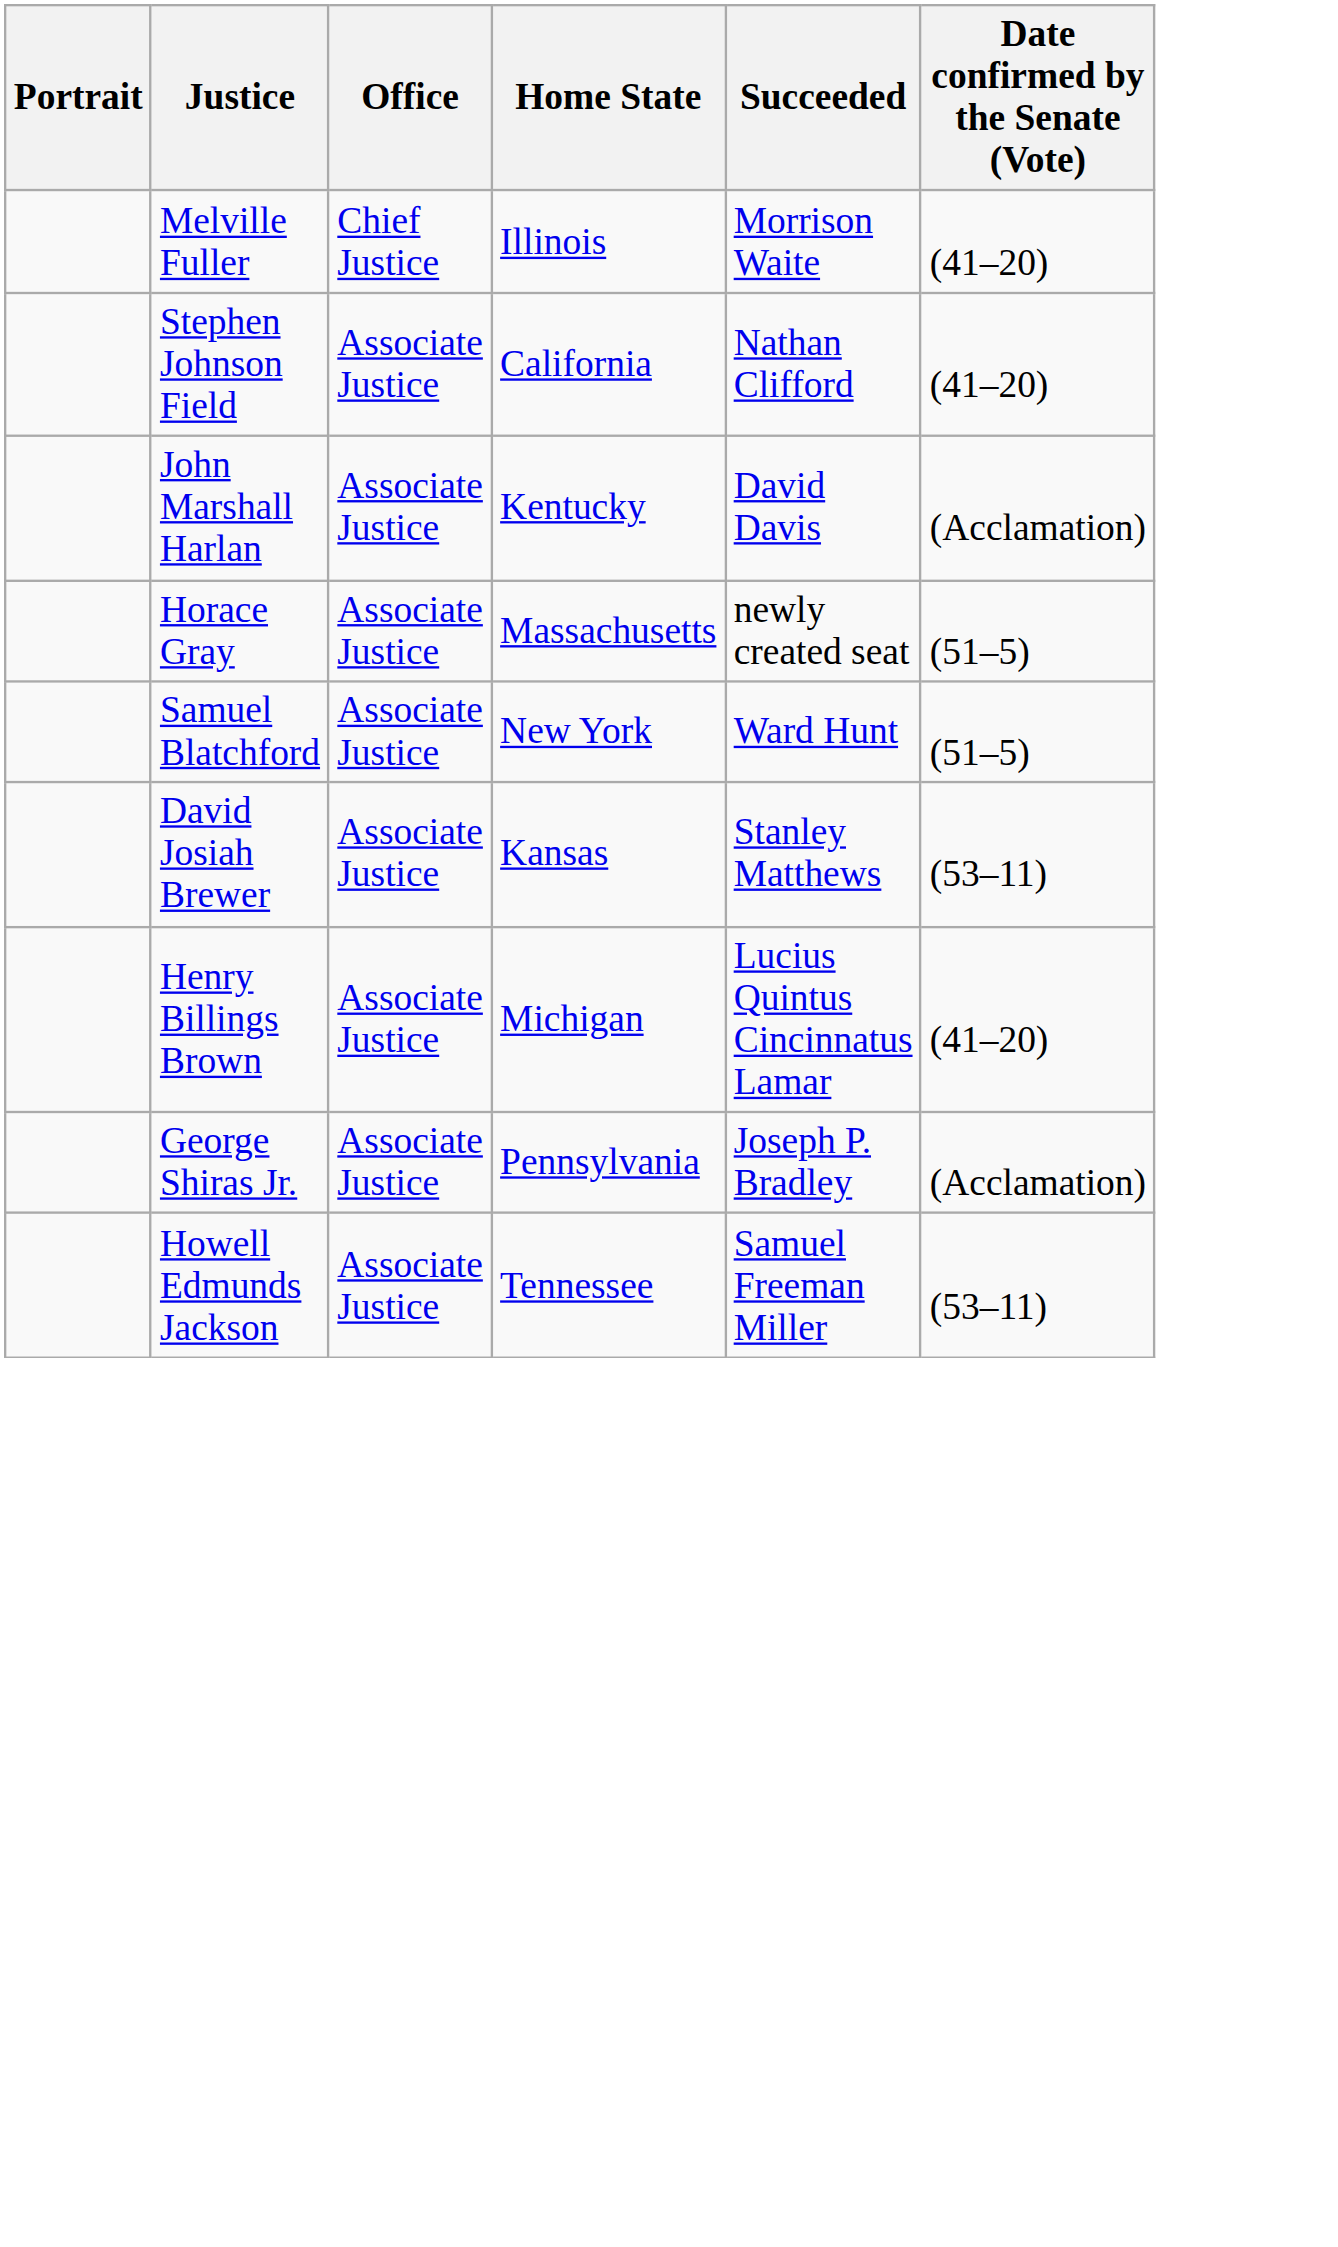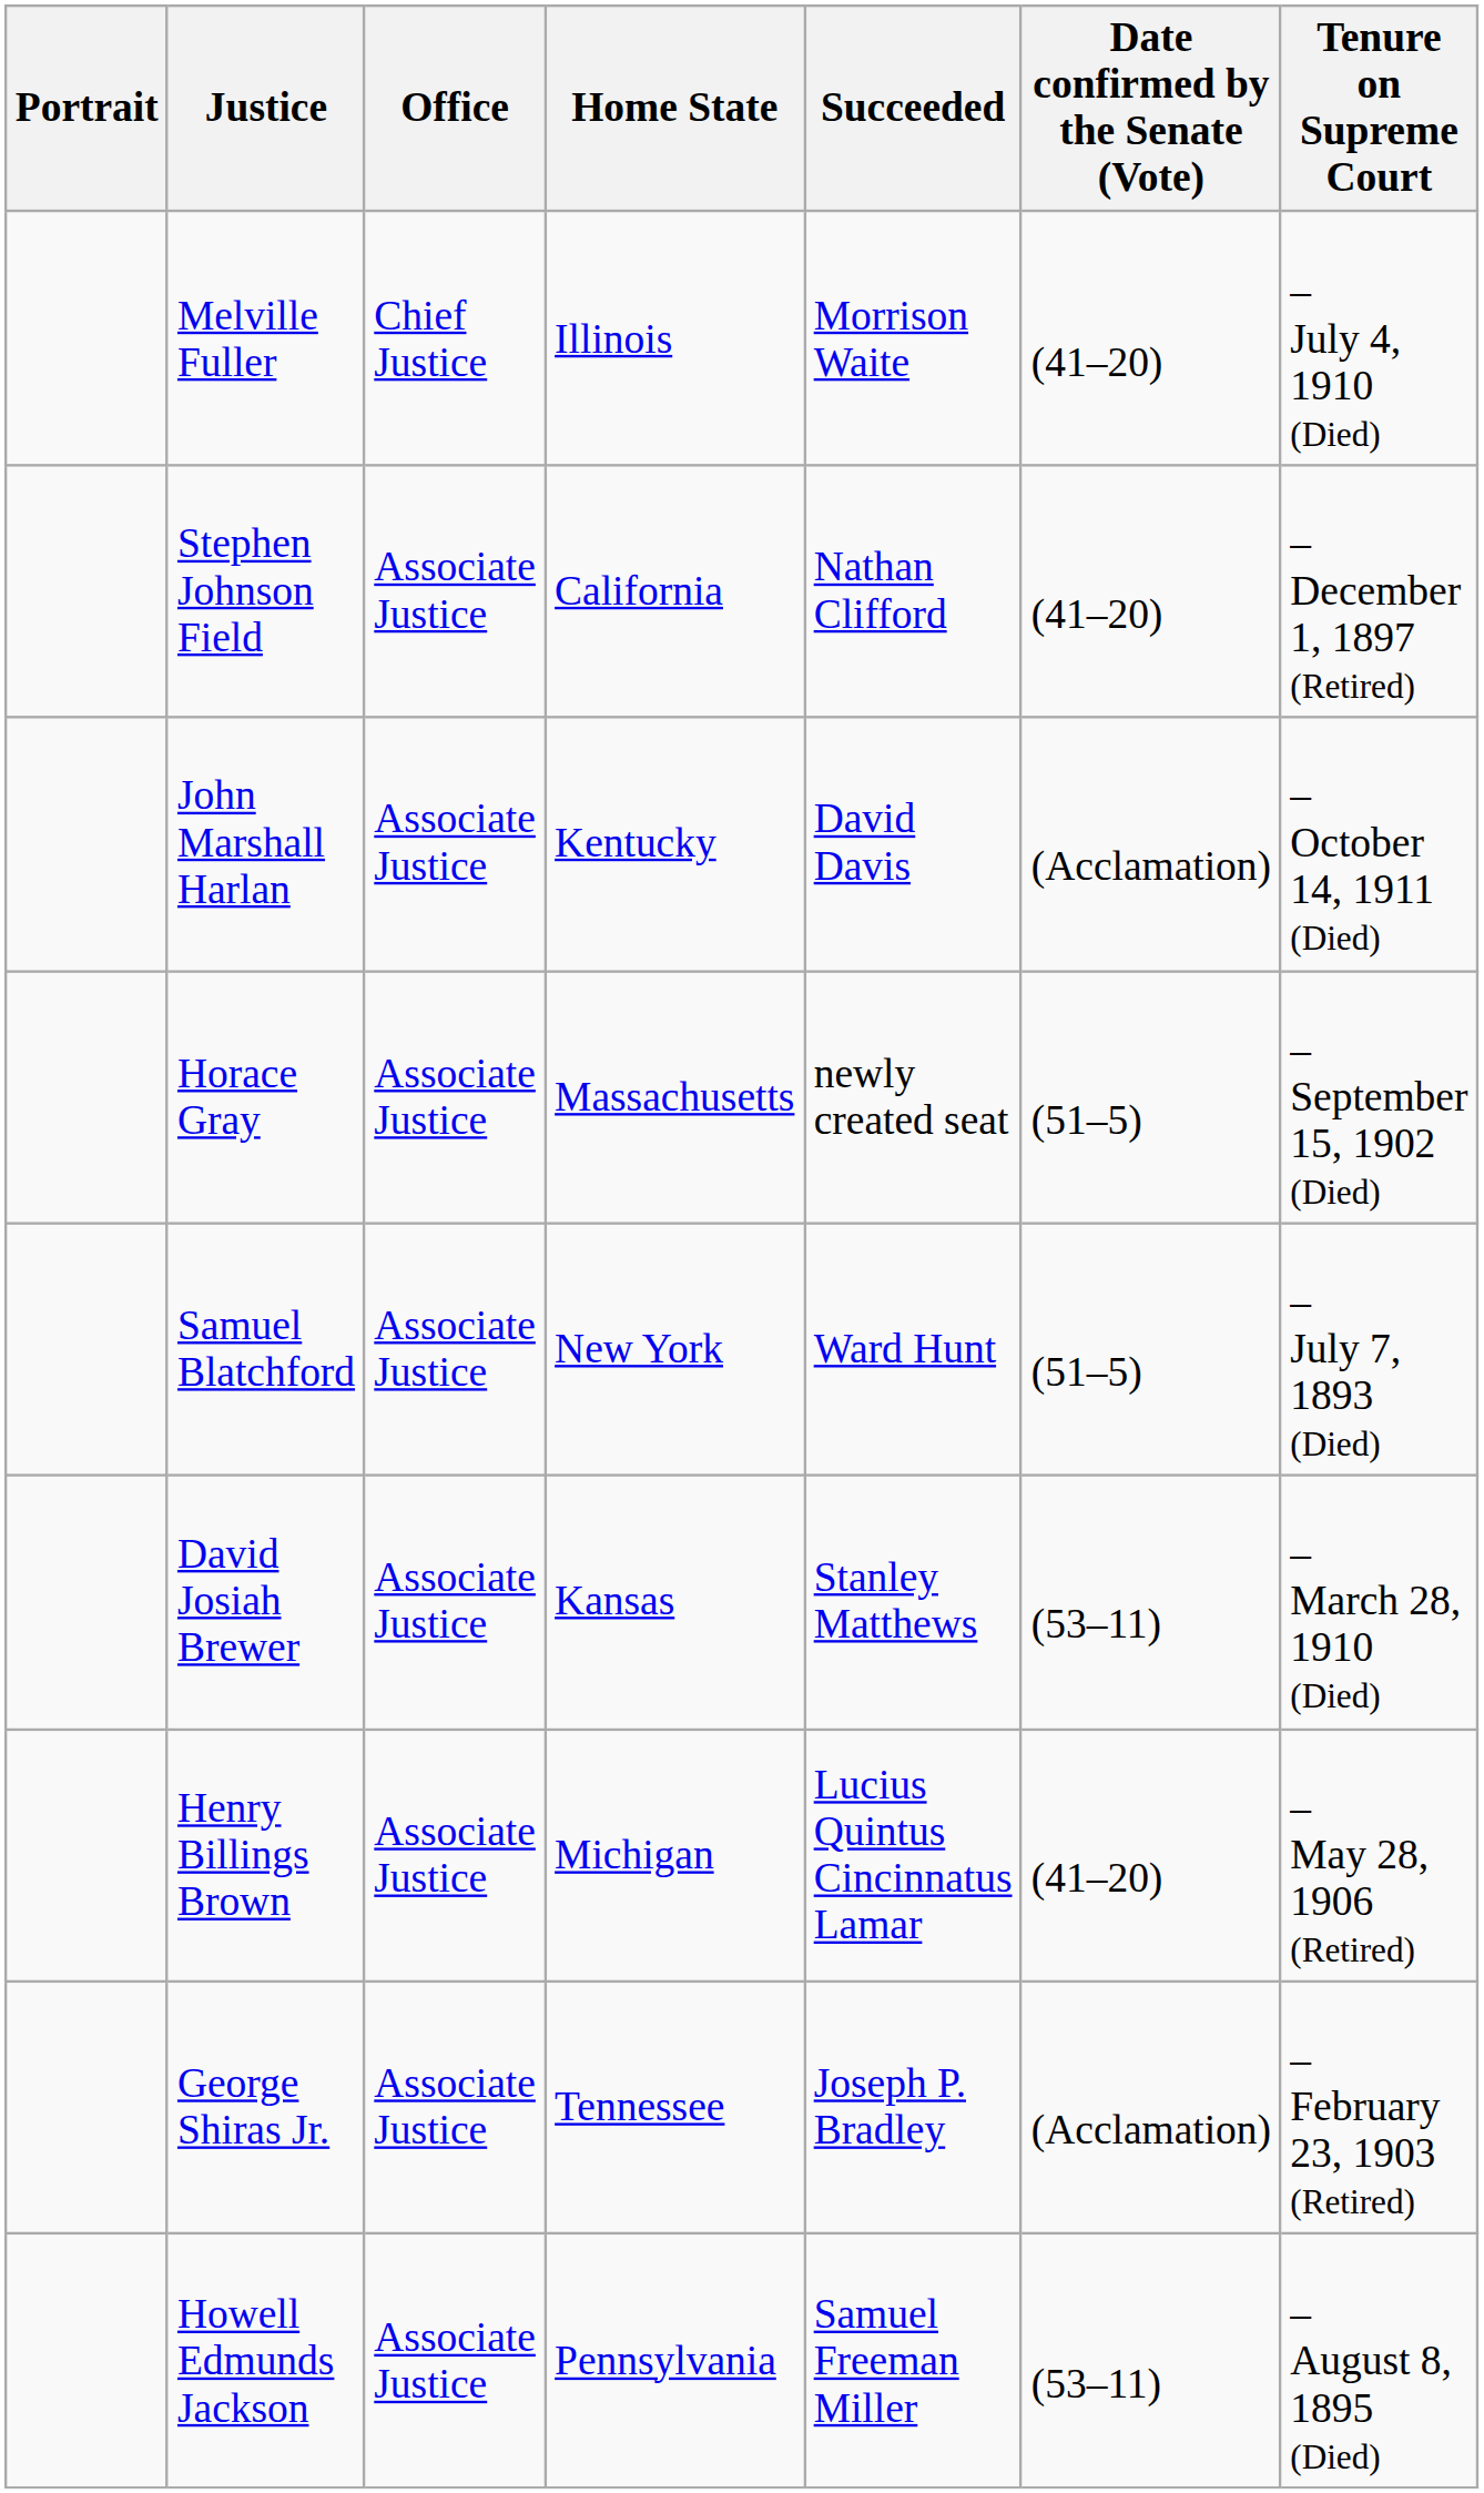 <table class="wikitable sortable">
 <tr>
 <th scope="col" style="width: 10px;">Portrait</th>
 <th scope="col" style="width: 10px;">Justice</th>
 <th scope="col" style="width: 10px;">Office</th>
 <th scope="col" style="width: 10px;">Home State</th>
 <th scope="col" style="width: 10px;">Succeeded</th>
 <th scope="col" style="width: 10px;">Date confirmed by the Senate<br>(Vote)</th>
+<th scope="col" style="width: 10px;">Tenure on Supreme Court</th>
 </tr>
 <tr>
 <td></td>
 <td><a href='#'>Melville Fuller</a></td>
 <td><a href='#'>Chief Justice</a></td>
 <td><a href='#'>Illinois</a></td>
 <td><a href='#'>Morrison Waite</a></td>
 <td><br>(41–20)</td>
+<td><br>–<br>July 4, 1910<br><small>(Died)</small></td>
 </tr>
 <tr>
 <td></td>
 <td><a href='#'>Stephen Johnson Field</a></td>
 <td><a href='#'>Associate Justice</a></td>
 <td><a href='#'>California</a></td>
 <td><a href='#'>Nathan Clifford</a></td>
 <td><br>(41–20)</td>
+<td><br>–<br>December 1, 1897<br><small>(Retired)</small></td>
 </tr>
 <tr>
 <td></td>
 <td><a href='#'>John Marshall Harlan</a></td>
 <td><a href='#'>Associate Justice</a></td>
 <td><a href='#'>Kentucky</a></td>
 <td><a href='#'>David Davis</a></td>
 <td><br>(Acclamation)</td>
+<td><br>–<br>October 14, 1911<br><small>(Died)</small></td>
 </tr>
 <tr>
 <td></td>
 <td><a href='#'>Horace Gray</a></td>
 <td><a href='#'>Associate Justice</a></td>
 <td><a href='#'>Massachusetts</a></td>
 <td>newly created seat</td>
 <td><br>(51–5)</td>
+<td><br>–<br>September 15, 1902<br><small>(Died)</small></td>
 </tr>
 <tr>
 <td></td>
 <td><a href='#'>Samuel Blatchford</a></td>
 <td><a href='#'>Associate Justice</a></td>
 <td><a href='#'>New York</a></td>
 <td><a href='#'>Ward Hunt</a></td>
 <td><br>(51–5)</td>
+<td><br>–<br>July 7, 1893<br><small>(Died)</small></td>
 </tr>
 <tr>
 <td></td>
 <td><a href='#'>David Josiah Brewer</a></td>
 <td><a href='#'>Associate Justice</a></td>
 <td><a href='#'>Kansas</a></td>
 <td><a href='#'>Stanley Matthews</a></td>
 <td><br>(53–11)</td>
+<td><br>–<br>March 28, 1910<br><small>(Died)</small></td>
 </tr>
 <tr>
 <td></td>
 <td><a href='#'>Henry Billings Brown</a></td>
 <td><a href='#'>Associate Justice</a></td>
 <td><a href='#'>Michigan</a></td>
 <td><a href='#'>Lucius Quintus Cincinnatus Lamar</a></td>
 <td><br>(41–20)</td>
+<td><br>–<br>May 28, 1906<br><small>(Retired)</small></td>
 </tr>
 <tr>
 <td></td>
 <td><a href='#'>George Shiras Jr.</a></td>
 <td><a href='#'>Associate Justice</a></td>
-<td><a href='#'>Pennsylvania</a></td>
+<td><a href='#'>Tennessee</a></td>
 <td><a href='#'>Joseph P. Bradley</a></td>
 <td><br>(Acclamation)</td>
+<td><br>–<br>February 23, 1903<br><small>(Retired)</small></td>
 </tr>
 <tr>
 <td></td>
 <td><a href='#'>Howell Edmunds Jackson</a></td>
 <td><a href='#'>Associate Justice</a></td>
-<td><a href='#'>Tennessee</a></td>
+<td><a href='#'>Pennsylvania</a></td>
 <td><a href='#'>Samuel Freeman Miller</a></td>
 <td><br>(53–11)</td>
+<td><br>–<br>August 8, 1895<br><small>(Died)</small></td>
 </tr>
 </table>
